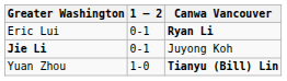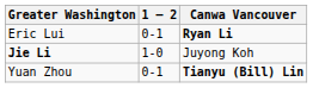 <table class="wikitable">
 <tr>
 <th>Greater Washington</th>
 <th>1 – 2</th>
 <th>Canwa Vancouver</th>
 </tr>
 <tr>
 <td>Eric Lui</td>
 <td>0-1</td>
 <td><strong>Ryan Li</strong></td>
 </tr>
 <tr>
 <td><strong>Jie Li</strong></td>
-<td>0-1</td>
+<td>1-0</td>
 <td>Juyong Koh</td>
 </tr>
 <tr>
 <td>Yuan Zhou</td>
-<td>1-0</td>
+<td>0-1</td>
 <td><strong>Tianyu (Bill) Lin</strong></td>
 </tr>
 </table>
